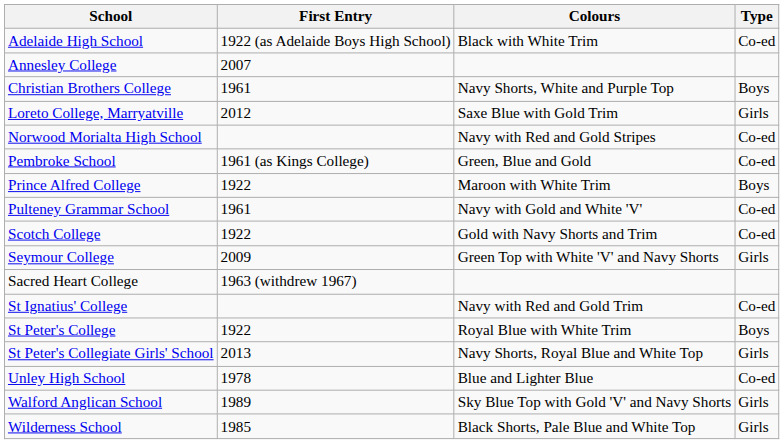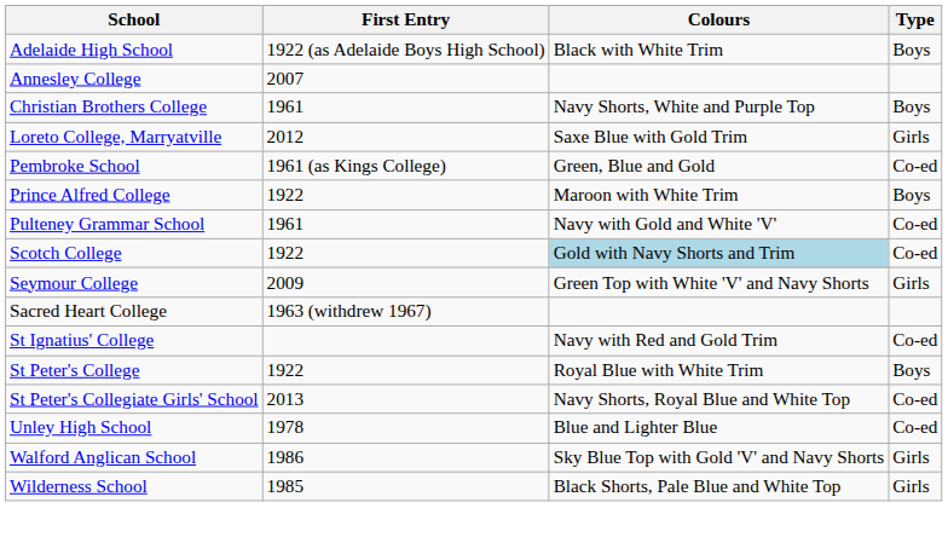 <table class="wikitable sortable">
 <tr>
 <th>School</th>
 <th>First Entry</th>
 <th>Colours</th>
 <th>Type</th>
 </tr>
 <tr>
 <td><a href='#'>Adelaide High School</a></td>
 <td>1922 (as Adelaide Boys High School)</td>
 <td>Black with White Trim</td>
-<td>Co-ed</td>
+<td>Boys</td>
 </tr>
 <tr>
 <td><a href='#'>Annesley College</a></td>
 <td>2007</td>
 <td></td>
 <td></td>
 </tr>
 <tr>
 <td><a href='#'>Christian Brothers College</a></td>
 <td>1961</td>
 <td>Navy Shorts, White and Purple Top</td>
 <td>Boys</td>
 </tr>
 <tr>
 <td><a href='#'>Loreto College, Marryatville</a></td>
 <td>2012</td>
 <td>Saxe Blue with Gold Trim</td>
 <td>Girls</td>
-</tr>
-<tr>
-<td><a href='#'>Norwood Morialta High School</a></td>
-<td></td>
-<td>Navy with Red and Gold Stripes</td>
-<td>Co-ed</td>
 </tr>
 <tr>
 <td><a href='#'>Pembroke School</a></td>
 <td>1961 (as Kings College)</td>
 <td>Green, Blue and Gold</td>
 <td>Co-ed</td>
 </tr>
 <tr>
 <td><a href='#'>Prince Alfred College</a></td>
 <td>1922</td>
 <td>Maroon with White Trim</td>
 <td>Boys</td>
 </tr>
 <tr>
 <td><a href='#'>Pulteney Grammar School</a></td>
 <td>1961</td>
 <td>Navy with Gold and White 'V'</td>
 <td>Co-ed</td>
 </tr>
 <tr>
 <td><a href='#'>Scotch College</a></td>
 <td>1922</td>
-<td>Gold with Navy Shorts and Trim</td>
+<td style="background: lightblue;">Gold with Navy Shorts and Trim</td>
 <td>Co-ed</td>
 </tr>
 <tr>
 <td><a href='#'>Seymour College</a></td>
 <td>2009</td>
 <td>Green Top with White 'V' and Navy Shorts</td>
 <td>Girls</td>
 </tr>
 <tr>
 <td>Sacred Heart College</td>
 <td>1963 (withdrew 1967)</td>
 <td></td>
 <td></td>
 </tr>
 <tr>
 <td><a href='#'>St Ignatius' College</a></td>
 <td></td>
 <td>Navy with Red and Gold Trim</td>
 <td>Co-ed</td>
 </tr>
 <tr>
 <td><a href='#'>St Peter's College</a></td>
 <td>1922</td>
 <td>Royal Blue with White Trim</td>
 <td>Boys</td>
 </tr>
 <tr>
 <td><a href='#'>St Peter's Collegiate Girls' School</a></td>
 <td>2013</td>
 <td>Navy Shorts, Royal Blue and White Top</td>
-<td>Girls</td>
+<td>Co-ed</td>
 </tr>
 <tr>
 <td><a href='#'>Unley High School</a></td>
 <td>1978</td>
 <td>Blue and Lighter Blue</td>
 <td>Co-ed</td>
 </tr>
 <tr>
 <td><a href='#'>Walford Anglican School</a></td>
-<td>1989</td>
+<td>1986</td>
 <td>Sky Blue Top with Gold 'V' and Navy Shorts</td>
 <td>Girls</td>
 </tr>
 <tr>
 <td><a href='#'>Wilderness School</a></td>
 <td>1985</td>
 <td>Black Shorts, Pale Blue and White Top</td>
 <td>Girls</td>
 </tr>
 </table>
